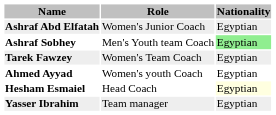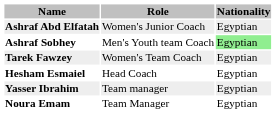 <table class="toccolours">
 <tr>
 <th style="background:silver;">Name</th>
 <th style="background:silver;">Role</th>
 <th style="background:silver;">Nationality</th>
 </tr>
 <tr style="background:#eee;">
 <td><strong>Ashraf Abd Elfatah</strong></td>
 <td>Women's Junior Coach</td>
 <td> Egyptian</td>
 </tr>
 <tr>
 <td><strong>Ashraf Sobhey</strong></td>
 <td>Men's Youth team Coach</td>
 <td style="background: lightgreen;"> Egyptian</td>
 </tr>
 <tr style="background:#eee;">
 <td><strong>Tarek Fawzey</strong></td>
 <td>Women's Team Coach</td>
 <td> Egyptian</td>
 </tr>
 <tr>
-<td><strong>Ahmed Ayyad</strong></td>
-<td>Women's youth Coach</td>
-<td> Egyptian</td>
-</tr>
-<tr>
 <td><strong>Hesham Esmaiel</strong></td>
 <td>Head Coach</td>
-<td style="background: lightyellow;"> Egyptian</td>
+<td> Egyptian</td>
 </tr>
 <tr style="background:#eee;">
 <td><strong>Yasser Ibrahim</strong></td>
 <td>Team manager</td>
 <td> Egyptian</td>
 </tr>
 <tr>
+<td><strong>Noura Emam</strong></td>
+<td>Team Manager</td>
+<td> Egyptian</td>
+</tr>
+<tr>
 </tr>
 </table>
